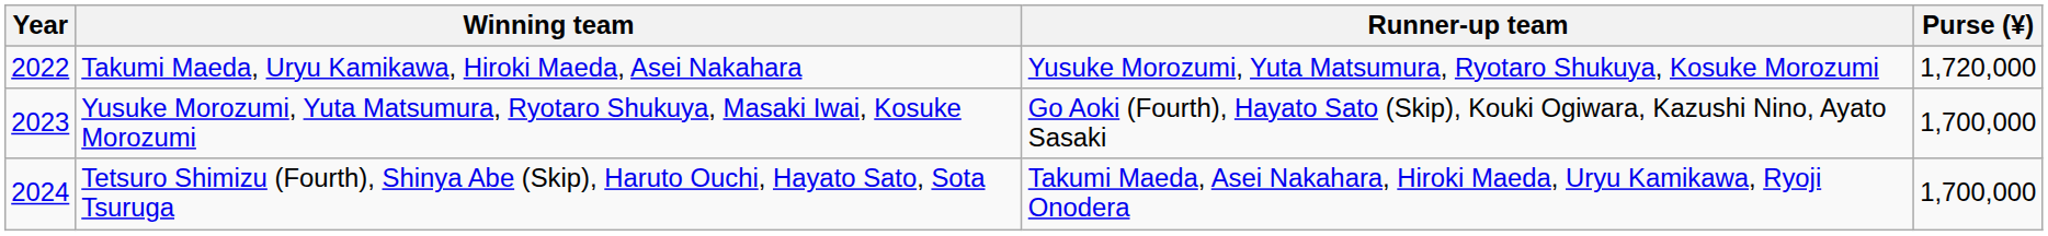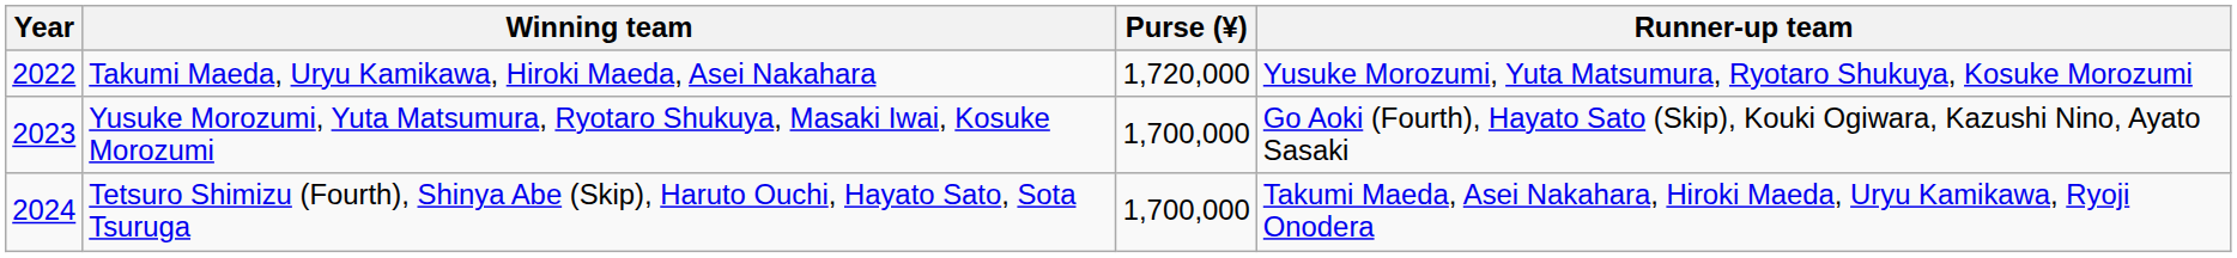 <table class="wikitable">
 <tr>
 <th scope="col">Year</th>
 <th scope="col">Winning team</th>
+<th scope="col">Purse (¥)</th>
 <th scope="col">Runner-up team</th>
-<th scope="col">Purse (¥)</th>
 </tr>
 <tr>
 <td><a href='#'>2022</a></td>
 <td> <a href='#'>Takumi Maeda</a>, <a href='#'>Uryu Kamikawa</a>, <a href='#'>Hiroki Maeda</a>, <a href='#'>Asei Nakahara</a></td>
+<td>1,720,000</td>
 <td> <a href='#'>Yusuke Morozumi</a>, <a href='#'>Yuta Matsumura</a>, <a href='#'>Ryotaro Shukuya</a>, <a href='#'>Kosuke Morozumi</a></td>
-<td>1,720,000</td>
 </tr>
 <tr>
 <td><a href='#'>2023</a></td>
 <td> <a href='#'>Yusuke Morozumi</a>, <a href='#'>Yuta Matsumura</a>, <a href='#'>Ryotaro Shukuya</a>, <a href='#'>Masaki Iwai</a>, <a href='#'>Kosuke Morozumi</a></td>
+<td>1,700,000</td>
 <td> <a href='#'>Go Aoki</a> (Fourth), <a href='#'>Hayato Sato</a> (Skip), Kouki Ogiwara, Kazushi Nino, Ayato Sasaki</td>
-<td>1,700,000</td>
 </tr>
 <tr>
 <td><a href='#'>2024</a></td>
 <td> <a href='#'>Tetsuro Shimizu</a> (Fourth), <a href='#'>Shinya Abe</a> (Skip), <a href='#'>Haruto Ouchi</a>, <a href='#'>Hayato Sato</a>, <a href='#'>Sota Tsuruga</a></td>
+<td>1,700,000</td>
 <td> <a href='#'>Takumi Maeda</a>, <a href='#'>Asei Nakahara</a>, <a href='#'>Hiroki Maeda</a>, <a href='#'>Uryu Kamikawa</a>, <a href='#'>Ryoji Onodera</a></td>
-<td>1,700,000</td>
 </tr>
 </table>
